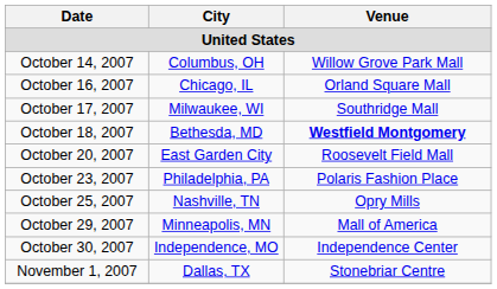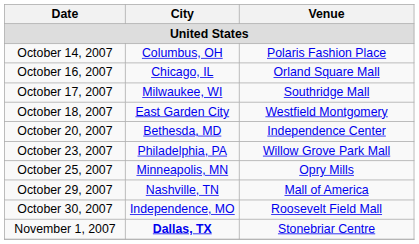 <table class="wikitable">
 <tr>
 <th width="150">Date</th>
 <th width="140">City</th>
 <th width="220">Venue</th>
 </tr>
 <tr bgcolor="#DDDDDD">
 <td colspan=6 align=center><strong>United States</strong></td>
 </tr>
 <tr>
 <td align="center">October 14, 2007</td>
 <td align="center"><a href='#'>Columbus, OH</a></td>
-<td align="center"><a href='#'>Willow Grove Park Mall</a></td>
+<td align="center"><a href='#'>Polaris Fashion Place</a></td>
 </tr>
 <tr>
 <td align="center">October 16, 2007</td>
 <td align="center"><a href='#'>Chicago, IL</a></td>
 <td align="center"><a href='#'>Orland Square Mall</a></td>
 </tr>
 <tr>
 <td align="center">October 17, 2007</td>
 <td align="center"><a href='#'>Milwaukee, WI</a></td>
 <td align="center"><a href='#'>Southridge Mall</a></td>
 </tr>
 <tr>
 <td align="center">October 18, 2007</td>
-<td align="center"><a href='#'>Bethesda, MD</a></td>
-<td align="center"><strong><a href='#'>Westfield Montgomery</a></strong></td>
+<td align="center"><a href='#'>East Garden City</a></td>
+<td align="center"><a href='#'>Westfield Montgomery</a></td>
 </tr>
 <tr>
 <td align="center">October 20, 2007</td>
-<td align="center"><a href='#'>East Garden City</a></td>
-<td align="center"><a href='#'>Roosevelt Field Mall</a></td>
+<td align="center"><a href='#'>Bethesda, MD</a></td>
+<td align="center"><a href='#'>Independence Center</a></td>
 </tr>
 <tr>
 <td align="center">October 23, 2007</td>
 <td align="center"><a href='#'>Philadelphia, PA</a></td>
-<td align="center"><a href='#'>Polaris Fashion Place</a></td>
+<td align="center"><a href='#'>Willow Grove Park Mall</a></td>
 </tr>
 <tr>
 <td align="center">October 25, 2007</td>
-<td align="center"><a href='#'>Nashville, TN</a></td>
+<td align="center"><a href='#'>Minneapolis, MN</a></td>
 <td align="center"><a href='#'>Opry Mills</a></td>
 </tr>
 <tr>
 <td align="center">October 29, 2007</td>
-<td align="center"><a href='#'>Minneapolis, MN</a></td>
+<td align="center"><a href='#'>Nashville, TN</a></td>
 <td align="center"><a href='#'>Mall of America</a></td>
 </tr>
 <tr>
 <td align="center">October 30, 2007</td>
 <td align="center"><a href='#'>Independence, MO</a></td>
-<td align="center"><a href='#'>Independence Center</a></td>
+<td align="center"><a href='#'>Roosevelt Field Mall</a></td>
 </tr>
 <tr>
 <td align="center">November 1, 2007</td>
-<td align="center"><a href='#'>Dallas, TX</a></td>
+<td align="center"><strong><a href='#'>Dallas, TX</a></strong></td>
 <td align="center"><a href='#'>Stonebriar Centre</a></td>
 </tr>
 <tr>
 </tr>
 </table>
